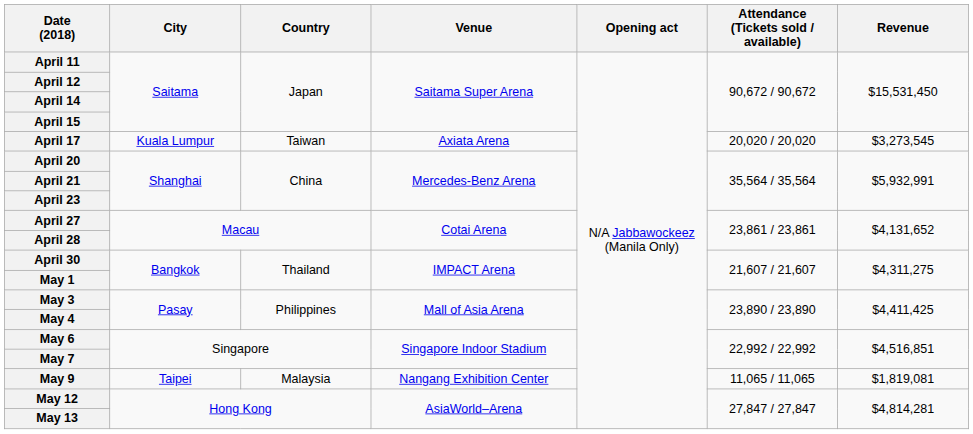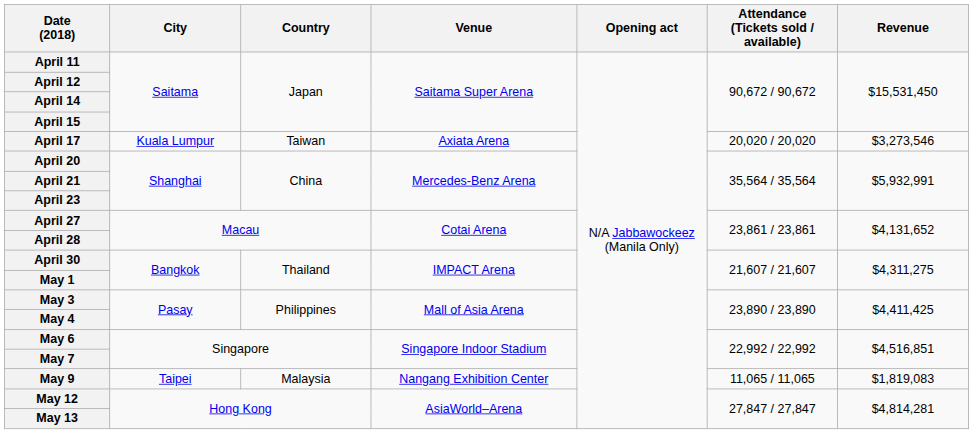 <table class="wikitable plainrowheaders" style="text-align:center;">
 <tr>
 <th scope="col" style="width:8em;">Date<br>(2018)</th>
 <th scope="col" style="width:10em;">City</th>
 <th scope="col" style="width:10em;">Country</th>
 <th scope="col" style="width:16em;">Venue</th>
 <th scope="col" style="width:10em;">Opening act</th>
 <th scope="col" style="width:10em;">Attendance<br>(Tickets sold / available)</th>
 <th scope="col" style="width:10em;">Revenue</th>
 </tr>
 <tr>
 <th scope="row">April 11</th>
 <td rowspan="4"><a href='#'>Saitama</a></td>
 <td rowspan="4">Japan</td>
 <td rowspan="4"><a href='#'>Saitama Super Arena</a></td>
 <td rowspan="20">N/A <a href='#'>Jabbawockeez</a> (Manila Only)</td>
 <td rowspan="4">90,672 / 90,672</td>
 <td rowspan="4">$15,531,450</td>
 </tr>
 <tr>
 <th scope="row">April 12</th>
 </tr>
 <tr>
 <th scope="row">April 14</th>
 </tr>
 <tr>
 <th scope="row">April 15</th>
 </tr>
 <tr>
 <th scope="row">April 17</th>
 <td><a href='#'>Kuala Lumpur</a></td>
 <td>Taiwan</td>
 <td><a href='#'>Axiata Arena</a></td>
 <td>20,020 / 20,020</td>
-<td>$3,273,545</td>
+<td>$3,273,546</td>
 </tr>
 <tr>
 <th scope="row">April 20</th>
 <td rowspan="3"><a href='#'>Shanghai</a></td>
 <td rowspan="3">China</td>
 <td rowspan="3"><a href='#'>Mercedes-Benz Arena</a></td>
 <td rowspan="3">35,564 / 35,564</td>
 <td rowspan="3">$5,932,991</td>
 </tr>
 <tr>
 <th scope="row">April 21</th>
 </tr>
 <tr>
 <th scope="row">April 23</th>
 </tr>
 <tr>
 <th scope="row">April 27</th>
 <td colspan="2" rowspan="2"><a href='#'>Macau</a></td>
 <td rowspan="2"><a href='#'>Cotai Arena</a></td>
 <td rowspan="2">23,861 / 23,861</td>
 <td rowspan="2">$4,131,652</td>
 </tr>
 <tr>
 <th scope="row">April 28</th>
 </tr>
 <tr>
 <th scope="row">April 30</th>
 <td rowspan="2"><a href='#'>Bangkok</a></td>
 <td rowspan="2">Thailand</td>
 <td rowspan="2"><a href='#'>IMPACT Arena</a></td>
 <td rowspan="2">21,607 / 21,607</td>
 <td rowspan="2">$4,311,275</td>
 </tr>
 <tr>
 <th scope="row">May 1</th>
 </tr>
 <tr>
 <th scope="row">May 3</th>
 <td rowspan="2"><a href='#'>Pasay</a></td>
 <td rowspan="2">Philippines</td>
 <td rowspan="2"><a href='#'>Mall of Asia Arena</a></td>
 <td rowspan="2">23,890 / 23,890</td>
 <td rowspan="2">$4,411,425</td>
 </tr>
 <tr>
 <th scope="row">May 4</th>
 </tr>
 <tr>
 <th scope="row">May 6</th>
 <td colspan="2" rowspan="2">Singapore</td>
 <td rowspan="2"><a href='#'>Singapore Indoor Stadium</a></td>
 <td rowspan="2">22,992 / 22,992</td>
 <td rowspan="2">$4,516,851</td>
 </tr>
 <tr>
 <th scope="row">May 7</th>
 </tr>
 <tr>
 <th scope="row">May 9</th>
 <td><a href='#'>Taipei</a></td>
 <td>Malaysia</td>
 <td><a href='#'>Nangang Exhibition Center</a></td>
 <td>11,065 / 11,065</td>
-<td>$1,819,081</td>
+<td>$1,819,083</td>
 </tr>
 <tr>
 <th scope="row">May 12</th>
 <td colspan="2" rowspan="2"><a href='#'>Hong Kong</a></td>
 <td rowspan="2"><a href='#'>AsiaWorld–Arena</a></td>
 <td rowspan="2">27,847 / 27,847</td>
 <td rowspan="2">$4,814,281</td>
 </tr>
 <tr>
 <th scope="row">May 13</th>
 </tr>
 </table>
